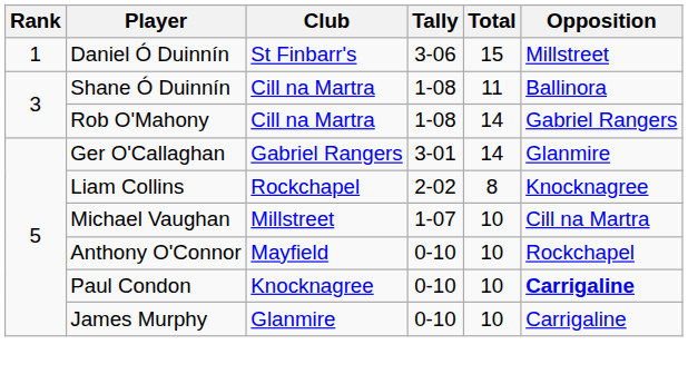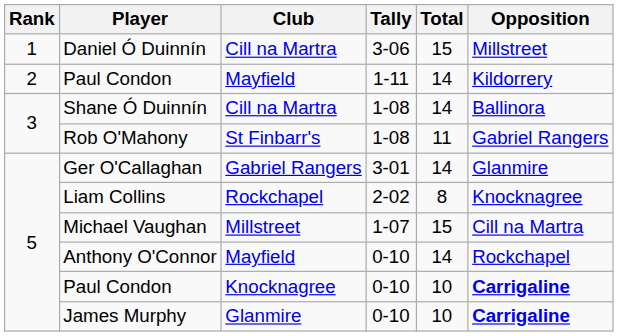 <table class="wikitable">
 <tr>
 <th>Rank</th>
 <th>Player</th>
 <th>Club</th>
 <th>Tally</th>
 <th>Total</th>
 <th>Opposition</th>
 </tr>
 <tr>
 <td rowspan="1" style="text-align:center;">1</td>
 <td>Daniel Ó Duinnín</td>
-<td><a href='#'>St Finbarr's</a></td>
+<td><a href='#'>Cill na Martra</a></td>
 <td align=center>3-06</td>
 <td align=center>15</td>
 <td><a href='#'>Millstreet</a></td>
+</tr>
+<tr>
+<td rowspan="1" style="text-align:center;">2</td>
+<td>Paul Condon</td>
+<td><a href='#'>Mayfield</a></td>
+<td align=center>1-11</td>
+<td align=center>14</td>
+<td><a href='#'>Kildorrery</a></td>
 </tr>
 <tr>
 <td rowspan="2" style="text-align:center;">3</td>
 <td>Shane Ó Duinnín</td>
 <td><a href='#'>Cill na Martra</a></td>
 <td align=center>1-08</td>
-<td align=center>11</td>
+<td align=center>14</td>
 <td><a href='#'>Ballinora</a></td>
 </tr>
 <tr>
 <td>Rob O'Mahony</td>
-<td><a href='#'>Cill na Martra</a></td>
+<td><a href='#'>St Finbarr's</a></td>
 <td align=center>1-08</td>
-<td align=center>14</td>
+<td align=center>11</td>
 <td><a href='#'>Gabriel Rangers</a></td>
 </tr>
 <tr>
 <td rowspan="6" style="text-align:center;">5</td>
 <td>Ger O'Callaghan</td>
 <td><a href='#'>Gabriel Rangers</a></td>
 <td align=center>3-01</td>
 <td align=center>14</td>
 <td><a href='#'>Glanmire</a></td>
 </tr>
 <tr>
 <td>Liam Collins</td>
 <td><a href='#'>Rockchapel</a></td>
 <td align=center>2-02</td>
 <td align=center>8</td>
 <td><a href='#'>Knocknagree</a></td>
 </tr>
 <tr>
 <td>Michael Vaughan</td>
 <td><a href='#'>Millstreet</a></td>
 <td align=center>1-07</td>
-<td align=center>10</td>
+<td align=center>15</td>
 <td><a href='#'>Cill na Martra</a></td>
 </tr>
 <tr>
 <td>Anthony O'Connor</td>
 <td><a href='#'>Mayfield</a></td>
 <td align=center>0-10</td>
-<td align=center>10</td>
+<td align=center>14</td>
 <td><a href='#'>Rockchapel</a></td>
 </tr>
 <tr>
 <td>Paul Condon</td>
 <td><a href='#'>Knocknagree</a></td>
 <td align=center>0-10</td>
 <td align=center>10</td>
 <td><strong><a href='#'>Carrigaline</a></strong></td>
 </tr>
 <tr>
 <td>James Murphy</td>
 <td><a href='#'>Glanmire</a></td>
 <td align=center>0-10</td>
 <td align=center>10</td>
-<td><a href='#'>Carrigaline</a></td>
+<td><strong><a href='#'>Carrigaline</a></strong></td>
 </tr>
 </table>
